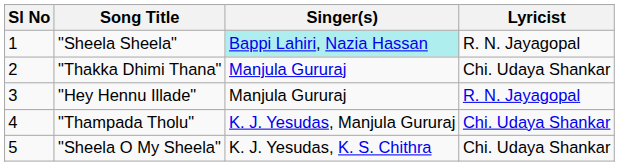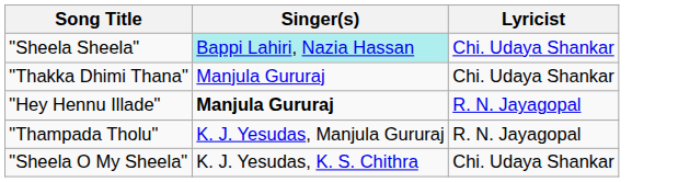 <table class="wikitable">
 <tr>
-<th>Sl No</th>
 <th>Song Title</th>
 <th>Singer(s)</th>
 <th>Lyricist</th>
 </tr>
 <tr>
-<td>1</td>
 <td>"Sheela Sheela"</td>
 <td style="background: paleturquoise;"><a href='#'>Bappi Lahiri</a>, <a href='#'>Nazia Hassan</a></td>
-<td>R. N. Jayagopal</td>
+<td><a href='#'>Chi. Udaya Shankar</a></td>
 </tr>
 <tr>
-<td>2</td>
 <td>"Thakka Dhimi Thana"</td>
 <td><a href='#'>Manjula Gururaj</a></td>
 <td>Chi. Udaya Shankar</td>
 </tr>
 <tr>
-<td>3</td>
 <td>"Hey Hennu Illade"</td>
-<td>Manjula Gururaj</td>
+<td><strong>Manjula Gururaj</strong></td>
 <td><a href='#'>R. N. Jayagopal</a></td>
 </tr>
 <tr>
-<td>4</td>
 <td>"Thampada Tholu"</td>
 <td><a href='#'>K. J. Yesudas</a>, Manjula Gururaj</td>
-<td><a href='#'>Chi. Udaya Shankar</a></td>
+<td>R. N. Jayagopal</td>
 </tr>
 <tr>
-<td>5</td>
 <td>"Sheela O My Sheela"</td>
 <td>K. J. Yesudas, <a href='#'>K. S. Chithra</a></td>
 <td>Chi. Udaya Shankar</td>
 </tr>
 </table>
